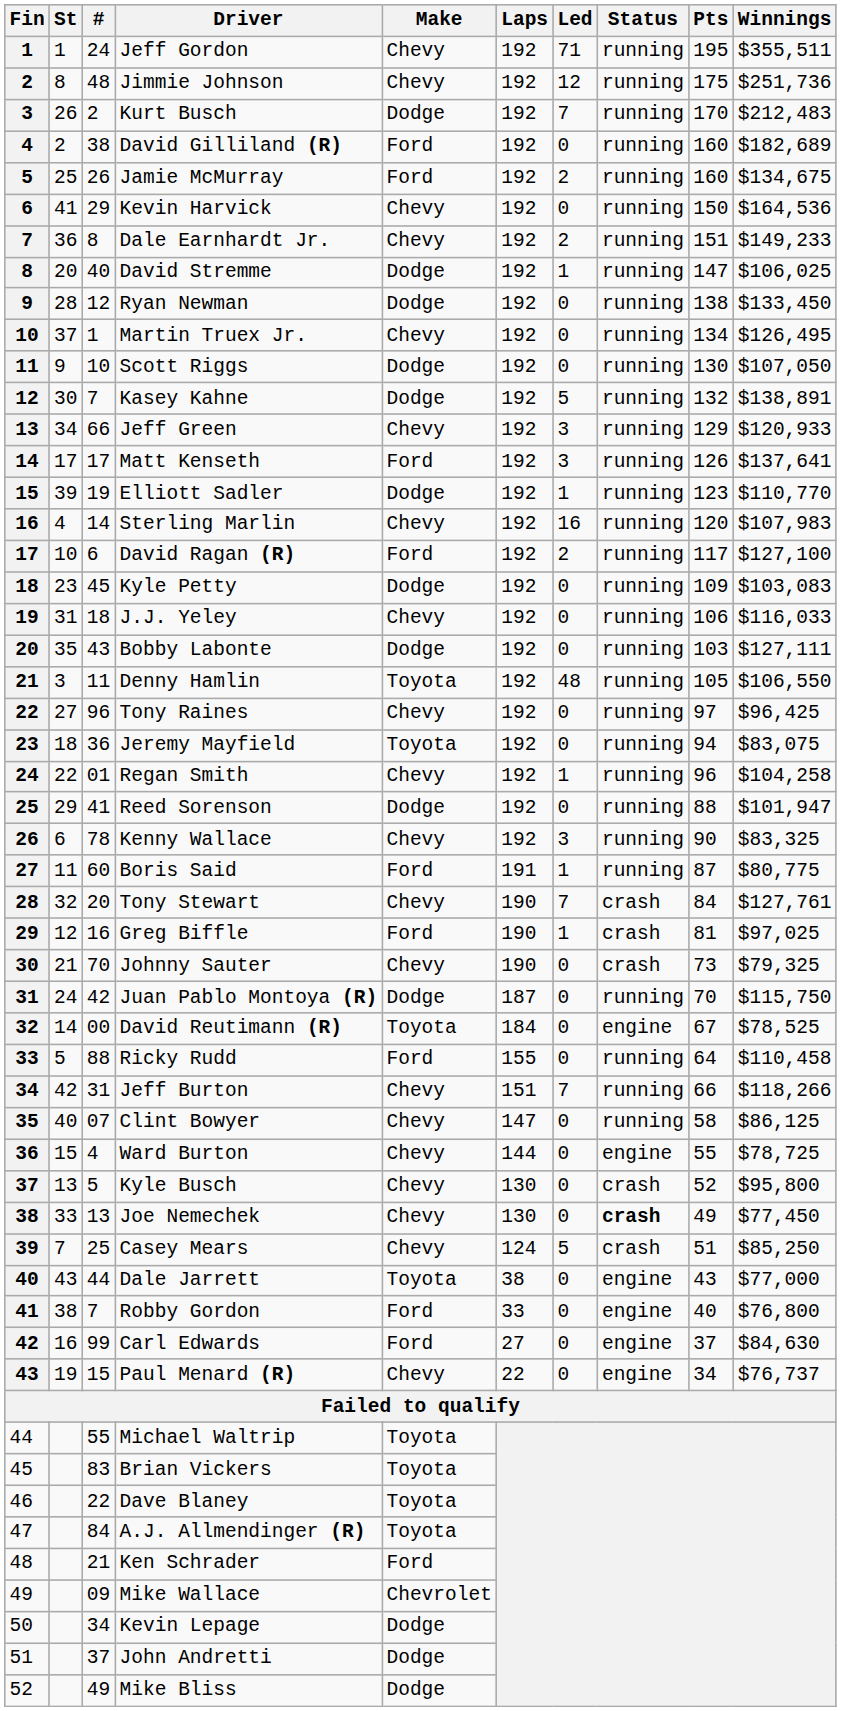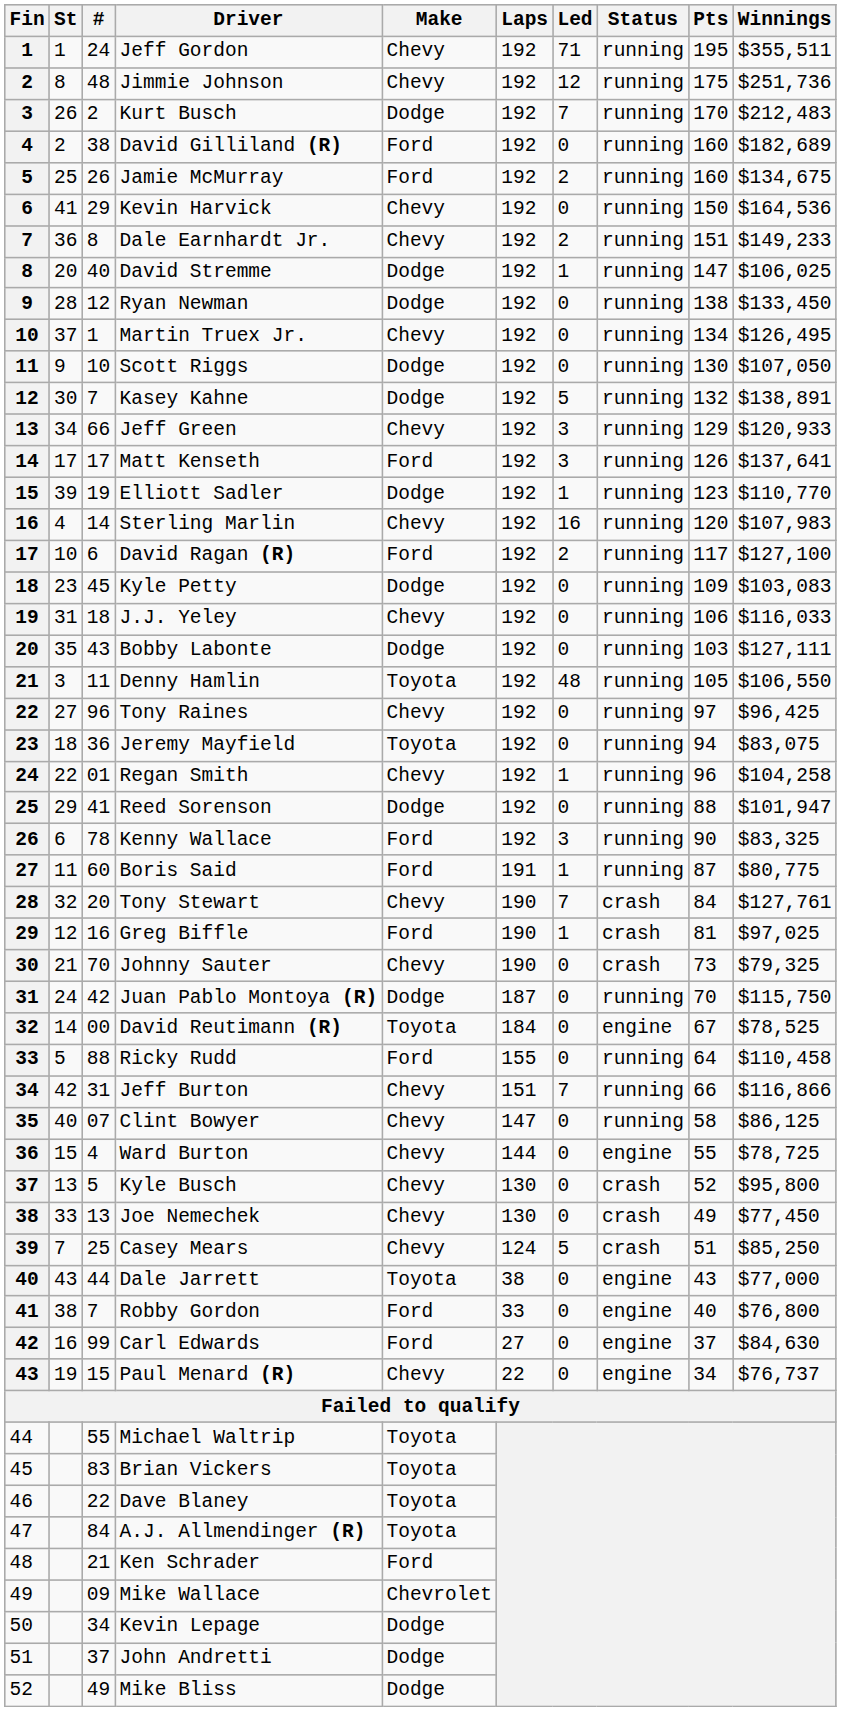 <table class="wikitable sortable" style="font-size: 95%;" cellspacing="0" cellpadding="0" border="0">
 <tr>
 <th>Fin</th>
 <th>St</th>
 <th>#</th>
 <th>Driver</th>
 <th>Make</th>
 <th>Laps</th>
 <th>Led</th>
 <th>Status</th>
 <th>Pts</th>
 <th>Winnings</th>
 </tr>
 <tr>
 <th>1</th>
 <td align="left">1</td>
 <td>24</td>
 <td align="left">Jeff Gordon</td>
 <td align="left">Chevy</td>
 <td align="left">192</td>
 <td>71</td>
 <td>running</td>
 <td align="left">195</td>
 <td>$355,511</td>
 </tr>
 <tr>
 <th>2</th>
 <td align="left">8</td>
 <td>48</td>
 <td align="left">Jimmie Johnson</td>
 <td align="left">Chevy</td>
 <td align="left">192</td>
 <td>12</td>
 <td>running</td>
 <td align="left">175</td>
 <td>$251,736</td>
 </tr>
 <tr>
 <th>3</th>
 <td align="left">26</td>
 <td>2</td>
 <td align="left">Kurt Busch</td>
 <td align="left">Dodge</td>
 <td align="left">192</td>
 <td>7</td>
 <td>running</td>
 <td align="left">170</td>
 <td>$212,483</td>
 </tr>
 <tr>
 <th>4</th>
 <td align="left">2</td>
 <td>38</td>
 <td align="left">David Gilliland <strong>(R)</strong></td>
 <td align="left">Ford</td>
 <td>192</td>
 <td>0</td>
 <td>running</td>
 <td align="left">160</td>
 <td>$182,689</td>
 </tr>
 <tr>
 <th>5</th>
 <td align="left">25</td>
 <td>26</td>
 <td align="left">Jamie McMurray</td>
 <td align="left">Ford</td>
 <td align="left">192</td>
 <td>2</td>
 <td>running</td>
 <td align="left">160</td>
 <td>$134,675</td>
 </tr>
 <tr>
 <th>6</th>
 <td align="left">41</td>
 <td>29</td>
 <td align="left">Kevin Harvick</td>
 <td align="left">Chevy</td>
 <td>192</td>
 <td>0</td>
 <td>running</td>
 <td align="left">150</td>
 <td>$164,536</td>
 </tr>
 <tr>
 <th>7</th>
 <td align="left">36</td>
 <td>8</td>
 <td align="left">Dale Earnhardt Jr.</td>
 <td align="left">Chevy</td>
 <td align="left">192</td>
 <td>2</td>
 <td>running</td>
 <td align="left">151</td>
 <td>$149,233</td>
 </tr>
 <tr>
 <th>8</th>
 <td align="left">20</td>
 <td>40</td>
 <td align="left">David Stremme</td>
 <td align="left">Dodge</td>
 <td align="left">192</td>
 <td>1</td>
 <td>running</td>
 <td align="left">147</td>
 <td>$106,025</td>
 </tr>
 <tr>
 <th>9</th>
 <td align="left">28</td>
 <td>12</td>
 <td align="left">Ryan Newman</td>
 <td align="left">Dodge</td>
 <td>192</td>
 <td>0</td>
 <td>running</td>
 <td align="left">138</td>
 <td>$133,450</td>
 </tr>
 <tr>
 <th>10</th>
 <td align="left">37</td>
 <td>1</td>
 <td align="left">Martin Truex Jr.</td>
 <td align="left">Chevy</td>
 <td>192</td>
 <td>0</td>
 <td>running</td>
 <td align="left">134</td>
 <td>$126,495</td>
 </tr>
 <tr>
 <th>11</th>
 <td align="left">9</td>
 <td>10</td>
 <td align="left">Scott Riggs</td>
 <td align="left">Dodge</td>
 <td>192</td>
 <td>0</td>
 <td>running</td>
 <td align="left">130</td>
 <td>$107,050</td>
 </tr>
 <tr>
 <th>12</th>
 <td align="left">30</td>
 <td>7</td>
 <td align="left">Kasey Kahne</td>
 <td align="left">Dodge</td>
 <td align="left">192</td>
 <td>5</td>
 <td>running</td>
 <td align="left">132</td>
 <td>$138,891</td>
 </tr>
 <tr>
 <th>13</th>
 <td align="left">34</td>
 <td>66</td>
 <td align="left">Jeff Green</td>
 <td align="left">Chevy</td>
 <td align="left">192</td>
 <td>3</td>
 <td>running</td>
 <td align="left">129</td>
 <td>$120,933</td>
 </tr>
 <tr>
 <th>14</th>
 <td align="left">17</td>
 <td>17</td>
 <td align="left">Matt Kenseth</td>
 <td align="left">Ford</td>
 <td align="left">192</td>
 <td>3</td>
 <td>running</td>
 <td align="left">126</td>
 <td>$137,641</td>
 </tr>
 <tr>
 <th>15</th>
 <td align="left">39</td>
 <td>19</td>
 <td align="left">Elliott Sadler</td>
 <td align="left">Dodge</td>
 <td align="left">192</td>
 <td>1</td>
 <td>running</td>
 <td align="left">123</td>
 <td>$110,770</td>
 </tr>
 <tr>
 <th>16</th>
 <td align="left">4</td>
 <td>14</td>
 <td align="left">Sterling Marlin</td>
 <td align="left">Chevy</td>
 <td align="left">192</td>
 <td>16</td>
 <td>running</td>
 <td align="left">120</td>
 <td>$107,983</td>
 </tr>
 <tr>
 <th>17</th>
 <td align="left">10</td>
 <td>6</td>
 <td align="left">David Ragan <strong>(R)</strong></td>
 <td align="left">Ford</td>
 <td align="left">192</td>
 <td>2</td>
 <td>running</td>
 <td align="left">117</td>
 <td>$127,100</td>
 </tr>
 <tr>
 <th>18</th>
 <td align="left">23</td>
 <td>45</td>
 <td align="left">Kyle Petty</td>
 <td align="left">Dodge</td>
 <td>192</td>
 <td>0</td>
 <td>running</td>
 <td align="left">109</td>
 <td>$103,083</td>
 </tr>
 <tr>
 <th>19</th>
 <td align="left">31</td>
 <td>18</td>
 <td align="left">J.J. Yeley</td>
 <td align="left">Chevy</td>
 <td>192</td>
 <td>0</td>
 <td>running</td>
 <td align="left">106</td>
 <td>$116,033</td>
 </tr>
 <tr>
 <th>20</th>
 <td align="left">35</td>
 <td>43</td>
 <td align="left">Bobby Labonte</td>
 <td align="left">Dodge</td>
 <td>192</td>
 <td>0</td>
 <td>running</td>
 <td align="left">103</td>
 <td>$127,111</td>
 </tr>
 <tr>
 <th>21</th>
 <td align="left">3</td>
 <td>11</td>
 <td align="left">Denny Hamlin</td>
 <td>Toyota</td>
 <td align="left">192</td>
 <td>48</td>
 <td>running</td>
 <td align="left">105</td>
 <td>$106,550</td>
 </tr>
 <tr>
 <th>22</th>
 <td align="left">27</td>
 <td>96</td>
 <td align="left">Tony Raines</td>
 <td align="left">Chevy</td>
 <td>192</td>
 <td>0</td>
 <td>running</td>
 <td align="left">97</td>
 <td>$96,425</td>
 </tr>
 <tr>
 <th>23</th>
 <td align="left">18</td>
 <td>36</td>
 <td align="left">Jeremy Mayfield</td>
 <td align="left">Toyota</td>
 <td>192</td>
 <td>0</td>
 <td>running</td>
 <td align="left">94</td>
 <td>$83,075</td>
 </tr>
 <tr>
 <th>24</th>
 <td align="left">22</td>
 <td>01</td>
 <td align="left">Regan Smith</td>
 <td align="left">Chevy</td>
 <td align="left">192</td>
 <td>1</td>
 <td>running</td>
 <td align="left">96</td>
 <td>$104,258</td>
 </tr>
 <tr>
 <th>25</th>
 <td align="left">29</td>
 <td>41</td>
 <td align="left">Reed Sorenson</td>
 <td align="left">Dodge</td>
 <td>192</td>
 <td>0</td>
 <td>running</td>
 <td align="left">88</td>
 <td>$101,947</td>
 </tr>
 <tr>
 <th>26</th>
 <td align="left">6</td>
 <td>78</td>
 <td align="left">Kenny Wallace</td>
-<td align="left">Chevy</td>
+<td align="left">Ford</td>
 <td align="left">192</td>
 <td>3</td>
 <td>running</td>
 <td align="left">90</td>
 <td>$83,325</td>
 </tr>
 <tr>
 <th>27</th>
 <td align="left">11</td>
 <td>60</td>
 <td align="left">Boris Said</td>
 <td align="left">Ford</td>
 <td align="left">191</td>
 <td>1</td>
 <td>running</td>
 <td align="left">87</td>
 <td>$80,775</td>
 </tr>
 <tr>
 <th>28</th>
 <td align="left">32</td>
 <td>20</td>
 <td align="left">Tony Stewart</td>
 <td align="left">Chevy</td>
 <td align="left">190</td>
 <td>7</td>
 <td>crash</td>
 <td align="left">84</td>
 <td>$127,761</td>
 </tr>
 <tr>
 <th>29</th>
 <td align="left">12</td>
 <td>16</td>
 <td align="left">Greg Biffle</td>
 <td align="left">Ford</td>
 <td align="left">190</td>
 <td>1</td>
 <td>crash</td>
 <td align="left">81</td>
 <td>$97,025</td>
 </tr>
 <tr>
 <th>30</th>
 <td align="left">21</td>
 <td>70</td>
 <td align="left">Johnny Sauter</td>
 <td align="left">Chevy</td>
 <td>190</td>
 <td>0</td>
 <td>crash</td>
 <td align="left">73</td>
 <td>$79,325</td>
 </tr>
 <tr>
 <th>31</th>
 <td align="left">24</td>
 <td>42</td>
 <td align="left">Juan Pablo Montoya <strong>(R)</strong></td>
 <td align="left">Dodge</td>
 <td>187</td>
 <td>0</td>
 <td>running</td>
 <td align="left">70</td>
 <td>$115,750</td>
 </tr>
 <tr>
 <th>32</th>
 <td align="left">14</td>
 <td>00</td>
 <td align="left">David Reutimann <strong>(R)</strong></td>
 <td align="left">Toyota</td>
 <td>184</td>
 <td>0</td>
 <td>engine</td>
 <td align="left">67</td>
 <td>$78,525</td>
 </tr>
 <tr>
 <th>33</th>
 <td align="left">5</td>
 <td>88</td>
 <td align="left">Ricky Rudd</td>
 <td align="left">Ford</td>
 <td>155</td>
 <td>0</td>
 <td>running</td>
 <td align="left">64</td>
 <td>$110,458</td>
 </tr>
 <tr>
 <th>34</th>
 <td align="left">42</td>
 <td>31</td>
 <td align="left">Jeff Burton</td>
 <td align="left">Chevy</td>
 <td align="left">151</td>
 <td>7</td>
 <td>running</td>
 <td align="left">66</td>
-<td>$118,266</td>
+<td>$116,866</td>
 </tr>
 <tr>
 <th>35</th>
 <td align="left">40</td>
 <td>07</td>
 <td align="left">Clint Bowyer</td>
 <td align="left">Chevy</td>
 <td>147</td>
 <td>0</td>
 <td>running</td>
 <td align="left">58</td>
 <td>$86,125</td>
 </tr>
 <tr>
 <th>36</th>
 <td align="left">15</td>
 <td>4</td>
 <td align="left">Ward Burton</td>
 <td align="left">Chevy</td>
 <td>144</td>
 <td>0</td>
 <td>engine</td>
 <td align="left">55</td>
 <td>$78,725</td>
 </tr>
 <tr>
 <th>37</th>
 <td align="left">13</td>
 <td>5</td>
 <td align="left">Kyle Busch</td>
 <td align="left">Chevy</td>
 <td>130</td>
 <td>0</td>
 <td>crash</td>
 <td align="left">52</td>
 <td>$95,800</td>
 </tr>
 <tr>
 <th>38</th>
 <td align="left">33</td>
 <td>13</td>
 <td align="left">Joe Nemechek</td>
 <td align="left">Chevy</td>
 <td>130</td>
 <td>0</td>
-<td><strong>crash</strong></td>
+<td>crash</td>
 <td align="left">49</td>
 <td>$77,450</td>
 </tr>
 <tr>
 <th>39</th>
 <td align="left">7</td>
 <td>25</td>
 <td align="left">Casey Mears</td>
 <td align="left">Chevy</td>
 <td align="left">124</td>
 <td>5</td>
 <td>crash</td>
 <td align="left">51</td>
 <td>$85,250</td>
 </tr>
 <tr>
 <th>40</th>
 <td align="left">43</td>
 <td>44</td>
 <td align="left">Dale Jarrett</td>
 <td align="left">Toyota</td>
 <td>38</td>
 <td>0</td>
 <td>engine</td>
 <td align="left">43</td>
 <td>$77,000</td>
 </tr>
 <tr>
 <th>41</th>
 <td align="left">38</td>
 <td>7</td>
 <td align="left">Robby Gordon</td>
 <td align="left">Ford</td>
 <td>33</td>
 <td>0</td>
 <td>engine</td>
 <td align="left">40</td>
 <td>$76,800</td>
 </tr>
 <tr>
 <th>42</th>
 <td align="left">16</td>
 <td>99</td>
 <td align="left">Carl Edwards</td>
 <td align="left">Ford</td>
 <td>27</td>
 <td>0</td>
 <td>engine</td>
 <td align="left">37</td>
 <td>$84,630</td>
 </tr>
 <tr>
 <th>43</th>
 <td align="left">19</td>
 <td>15</td>
 <td align="left">Paul Menard <strong>(R)</strong></td>
 <td align="left">Chevy</td>
 <td>22</td>
 <td>0</td>
 <td>engine</td>
 <td align="left">34</td>
 <td>$76,737</td>
 </tr>
 <tr>
 <th colspan="10">Failed to qualify</th>
 </tr>
 <tr>
 <td>44</td>
 <td></td>
 <td>55</td>
 <td>Michael Waltrip</td>
 <td>Toyota</td>
 <th colspan="5" rowspan="9"></th>
 </tr>
 <tr>
 <td>45</td>
 <td></td>
 <td>83</td>
 <td>Brian Vickers</td>
 <td>Toyota</td>
 </tr>
 <tr>
 <td>46</td>
 <td></td>
 <td>22</td>
 <td>Dave Blaney</td>
 <td>Toyota</td>
 </tr>
 <tr>
 <td>47</td>
 <td></td>
 <td>84</td>
 <td>A.J. Allmendinger <strong>(R)</strong></td>
 <td>Toyota</td>
 </tr>
 <tr>
 <td>48</td>
 <td></td>
 <td>21</td>
 <td>Ken Schrader</td>
 <td>Ford</td>
 </tr>
 <tr>
 <td>49</td>
 <td></td>
 <td>09</td>
 <td>Mike Wallace</td>
 <td>Chevrolet</td>
 </tr>
 <tr>
 <td>50</td>
 <td></td>
 <td>34</td>
 <td>Kevin Lepage</td>
 <td>Dodge</td>
 </tr>
 <tr>
 <td>51</td>
 <td></td>
 <td>37</td>
 <td>John Andretti</td>
 <td>Dodge</td>
 </tr>
 <tr>
 <td>52</td>
 <td></td>
 <td>49</td>
 <td>Mike Bliss</td>
 <td>Dodge</td>
 </tr>
 </table>
